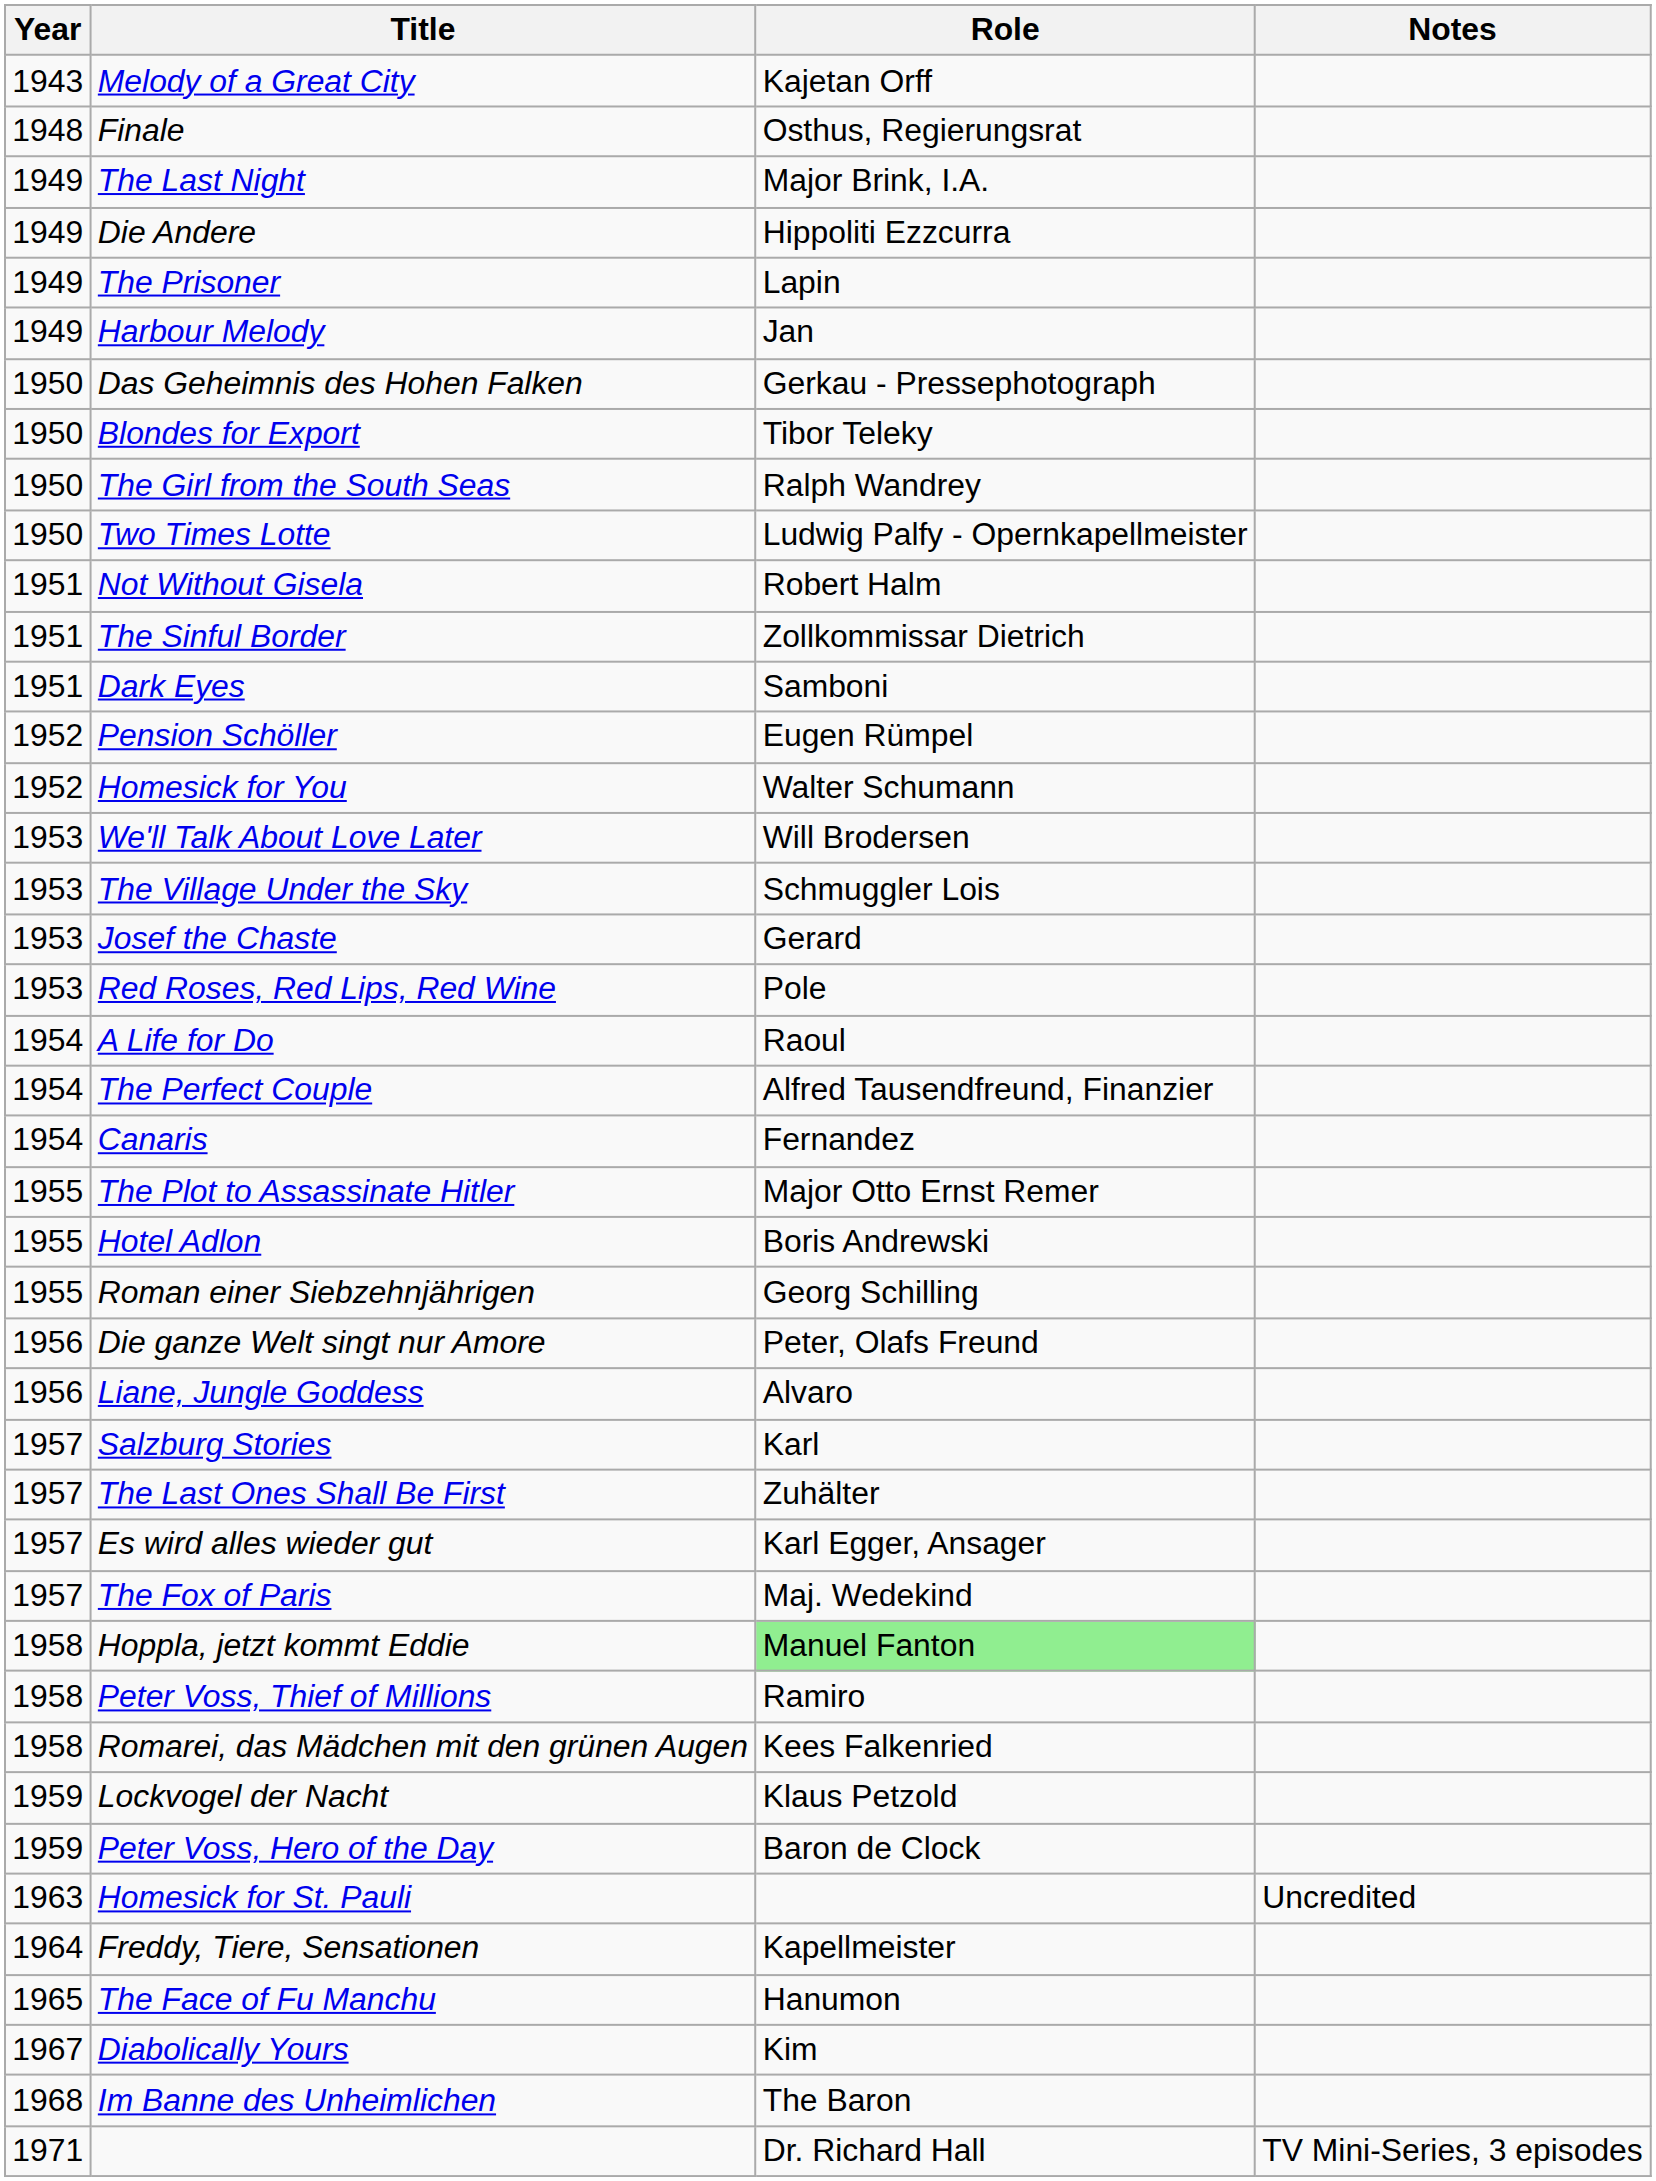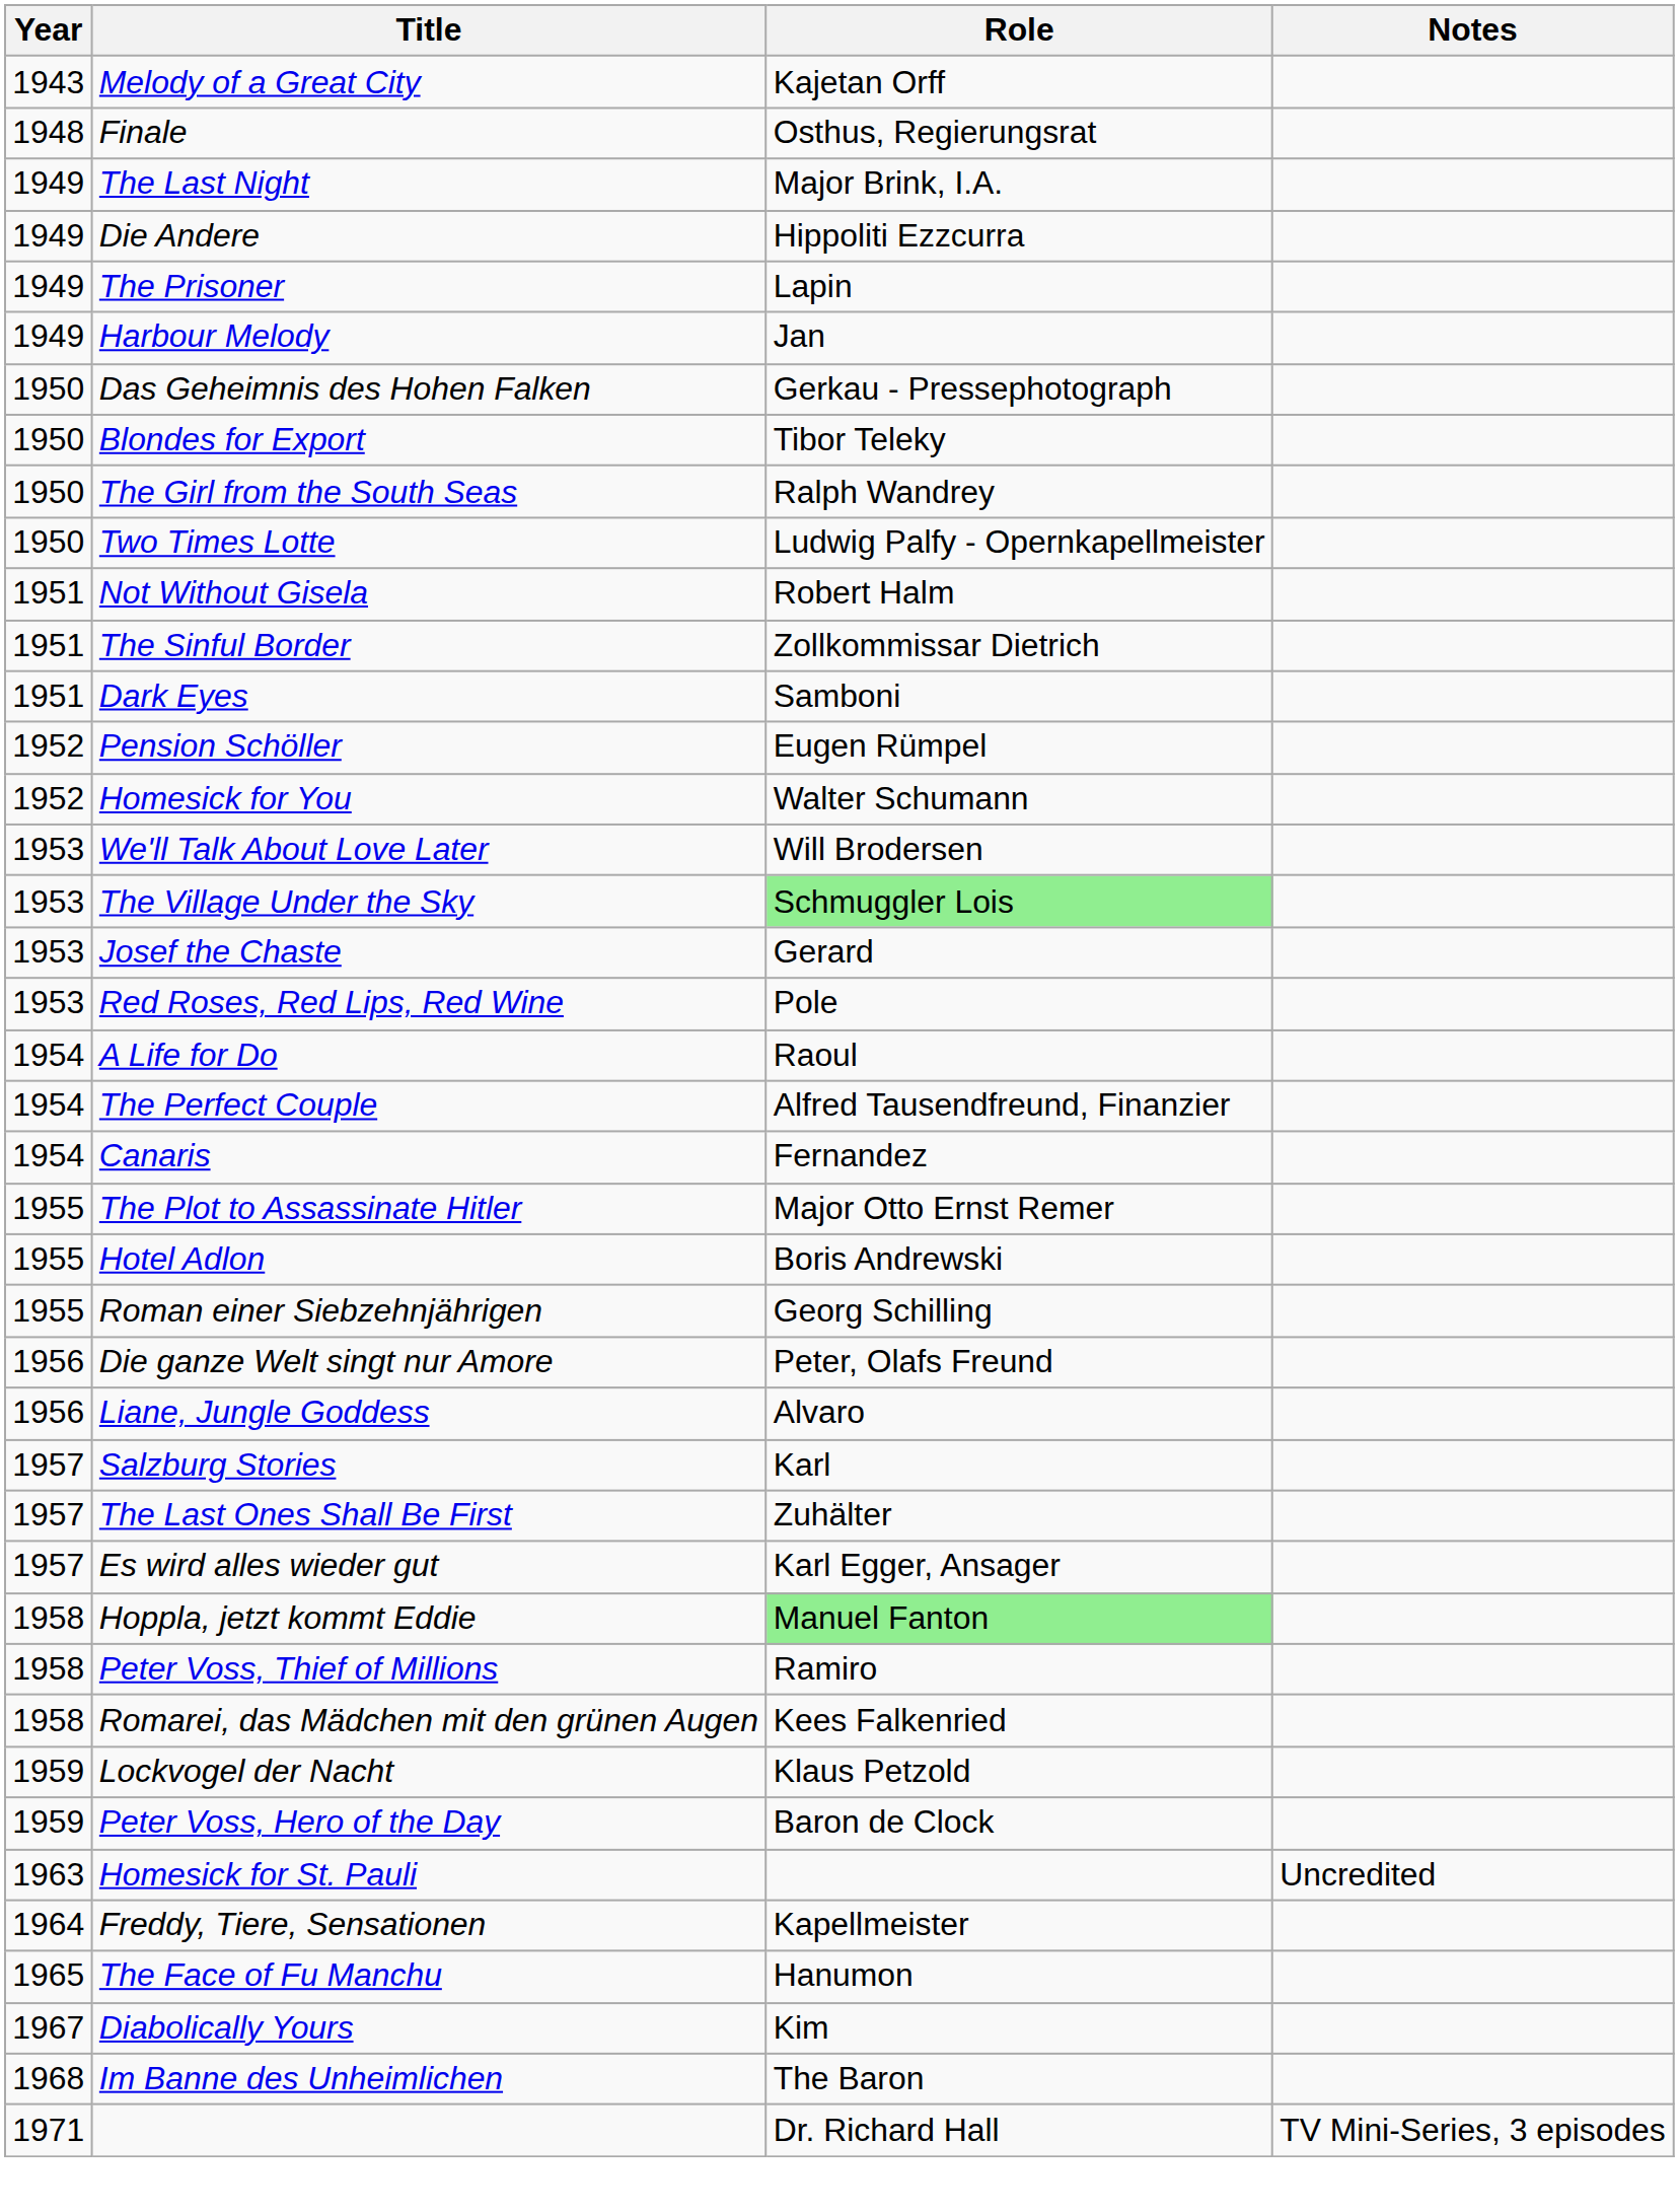 <table class="wikitable">
 <tr>
 <th>Year</th>
 <th>Title</th>
 <th>Role</th>
 <th>Notes</th>
 </tr>
 <tr>
 <td>1943</td>
 <td><em><a href='#'>Melody of a Great City</a></em></td>
 <td>Kajetan Orff</td>
 <td></td>
 </tr>
 <tr>
 <td>1948</td>
 <td><em>Finale</em></td>
 <td>Osthus, Regierungsrat</td>
 <td></td>
 </tr>
 <tr>
 <td>1949</td>
 <td><em><a href='#'>The Last Night</a></em></td>
 <td>Major Brink, I.A.</td>
 <td></td>
 </tr>
 <tr>
 <td>1949</td>
 <td><em>Die Andere</em></td>
 <td>Hippoliti Ezzcurra</td>
 <td></td>
 </tr>
 <tr>
 <td>1949</td>
 <td><em><a href='#'>The Prisoner</a></em></td>
 <td>Lapin</td>
 <td></td>
 </tr>
 <tr>
 <td>1949</td>
 <td><em><a href='#'>Harbour Melody</a></em></td>
 <td>Jan</td>
 <td></td>
 </tr>
 <tr>
 <td>1950</td>
 <td><em>Das Geheimnis des Hohen Falken</em></td>
 <td>Gerkau - Pressephotograph</td>
 <td></td>
 </tr>
 <tr>
 <td>1950</td>
 <td><em><a href='#'>Blondes for Export</a></em></td>
 <td>Tibor Teleky</td>
 <td></td>
 </tr>
 <tr>
 <td>1950</td>
 <td><em><a href='#'>The Girl from the South Seas</a></em></td>
 <td>Ralph Wandrey</td>
 <td></td>
 </tr>
 <tr>
 <td>1950</td>
 <td><em><a href='#'>Two Times Lotte</a></em></td>
 <td>Ludwig Palfy - Opernkapellmeister</td>
 <td></td>
 </tr>
 <tr>
 <td>1951</td>
 <td><em><a href='#'>Not Without Gisela</a></em></td>
 <td>Robert Halm</td>
 <td></td>
 </tr>
 <tr>
 <td>1951</td>
 <td><em><a href='#'>The Sinful Border</a></em></td>
 <td>Zollkommissar Dietrich</td>
 <td></td>
 </tr>
 <tr>
 <td>1951</td>
 <td><em><a href='#'>Dark Eyes</a></em></td>
 <td>Samboni</td>
 <td></td>
 </tr>
 <tr>
 <td>1952</td>
 <td><em><a href='#'>Pension Schöller</a></em></td>
 <td>Eugen Rümpel</td>
 <td></td>
 </tr>
 <tr>
 <td>1952</td>
 <td><em><a href='#'>Homesick for You</a></em></td>
 <td>Walter Schumann</td>
 <td></td>
 </tr>
 <tr>
 <td>1953</td>
 <td><em><a href='#'>We'll Talk About Love Later</a></em></td>
 <td>Will Brodersen</td>
 <td></td>
 </tr>
 <tr>
 <td>1953</td>
 <td><em><a href='#'>The Village Under the Sky</a></em></td>
-<td>Schmuggler Lois</td>
+<td style="background: lightgreen;">Schmuggler Lois</td>
 <td></td>
 </tr>
 <tr>
 <td>1953</td>
 <td><em><a href='#'>Josef the Chaste</a></em></td>
 <td>Gerard</td>
 <td></td>
 </tr>
 <tr>
 <td>1953</td>
 <td><em><a href='#'>Red Roses, Red Lips, Red Wine</a></em></td>
 <td>Pole</td>
 <td></td>
 </tr>
 <tr>
 <td>1954</td>
 <td><em><a href='#'>A Life for Do</a></em></td>
 <td>Raoul</td>
 <td></td>
 </tr>
 <tr>
 <td>1954</td>
 <td><em><a href='#'>The Perfect Couple</a></em></td>
 <td>Alfred Tausendfreund, Finanzier</td>
 <td></td>
 </tr>
 <tr>
 <td>1954</td>
 <td><em><a href='#'>Canaris</a></em></td>
 <td>Fernandez</td>
 <td></td>
 </tr>
 <tr>
 <td>1955</td>
 <td><em><a href='#'>The Plot to Assassinate Hitler</a></em></td>
 <td>Major Otto Ernst Remer</td>
 <td></td>
 </tr>
 <tr>
 <td>1955</td>
 <td><em><a href='#'>Hotel Adlon</a></em></td>
 <td>Boris Andrewski</td>
 <td></td>
 </tr>
 <tr>
 <td>1955</td>
 <td><em>Roman einer Siebzehnjährigen</em></td>
 <td>Georg Schilling</td>
 <td></td>
 </tr>
 <tr>
 <td>1956</td>
 <td><em>Die ganze Welt singt nur Amore</em></td>
 <td>Peter, Olafs Freund</td>
 <td></td>
 </tr>
 <tr>
 <td>1956</td>
 <td><em><a href='#'>Liane, Jungle Goddess</a></em></td>
 <td>Alvaro</td>
 <td></td>
 </tr>
 <tr>
 <td>1957</td>
 <td><em><a href='#'>Salzburg Stories</a></em></td>
 <td>Karl</td>
 <td></td>
 </tr>
 <tr>
 <td>1957</td>
 <td><em><a href='#'>The Last Ones Shall Be First</a></em></td>
 <td>Zuhälter</td>
 <td></td>
 </tr>
 <tr>
 <td>1957</td>
 <td><em>Es wird alles wieder gut</em></td>
 <td>Karl Egger, Ansager</td>
 <td></td>
 </tr>
 <tr>
-<td>1957</td>
-<td><em><a href='#'>The Fox of Paris</a></em></td>
-<td>Maj. Wedekind</td>
-<td></td>
-</tr>
-<tr>
 <td>1958</td>
 <td><em>Hoppla, jetzt kommt Eddie</em></td>
 <td style="background: lightgreen;">Manuel Fanton</td>
 <td></td>
 </tr>
 <tr>
 <td>1958</td>
 <td><em><a href='#'>Peter Voss, Thief of Millions</a></em></td>
 <td>Ramiro</td>
 <td></td>
 </tr>
 <tr>
 <td>1958</td>
 <td><em>Romarei, das Mädchen mit den grünen Augen</em></td>
 <td>Kees Falkenried</td>
 <td></td>
 </tr>
 <tr>
 <td>1959</td>
 <td><em>Lockvogel der Nacht</em></td>
 <td>Klaus Petzold</td>
 <td></td>
 </tr>
 <tr>
 <td>1959</td>
 <td><em><a href='#'>Peter Voss, Hero of the Day</a></em></td>
 <td>Baron de Clock</td>
 <td><br></td>
 </tr>
 <tr>
 <td>1963</td>
 <td><em><a href='#'>Homesick for St. Pauli</a></em></td>
 <td></td>
 <td>Uncredited</td>
 </tr>
 <tr>
 <td>1964</td>
 <td><em>Freddy, Tiere, Sensationen</em></td>
 <td>Kapellmeister</td>
 <td></td>
 </tr>
 <tr>
 <td>1965</td>
 <td><em><a href='#'>The Face of Fu Manchu</a></em></td>
 <td>Hanumon</td>
 <td></td>
 </tr>
 <tr>
 <td>1967</td>
 <td><em><a href='#'>Diabolically Yours</a></em></td>
 <td>Kim</td>
 <td></td>
 </tr>
 <tr>
 <td>1968</td>
 <td><em><a href='#'>Im Banne des Unheimlichen</a></em></td>
 <td>The Baron</td>
 <td></td>
 </tr>
 <tr>
 <td>1971</td>
 <td><em></em></td>
 <td>Dr. Richard Hall</td>
 <td>TV Mini-Series, 3 episodes</td>
 </tr>
 </table>
